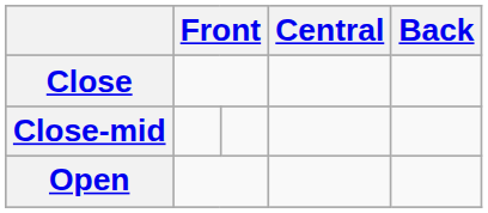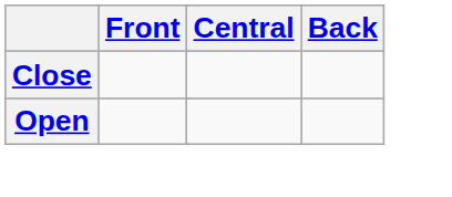 <table class="wikitable" style="text-align:center">
 <tr>
 <th></th>
 <th colspan="2"><a href='#'>Front</a></th>
 <th><a href='#'>Central</a></th>
 <th><a href='#'>Back</a></th>
 </tr>
 <tr>
 <th><a href='#'>Close</a></th>
 <td colspan="2"> </td>
 <td></td>
 <td> </td>
 </tr>
 <tr>
-<th><a href='#'>Close-mid</a></th>
-<td> </td>
-<td> </td>
-<td></td>
-<td> </td>
-</tr>
-<tr>
 <th><a href='#'>Open</a></th>
 <td colspan="2"></td>
 <td> </td>
 <td></td>
 </tr>
 </table>
